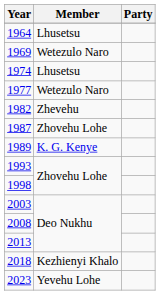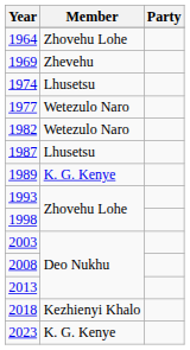 <table class="wikitable sortable">
 <tr>
 <th>Year</th>
 <th>Member</th>
 <th colspan="2">Party</th>
 </tr>
 <tr>
 </tr>
 <tr>
 <td><a href='#'>1964</a></td>
-<td>Lhusetsu</td>
+<td>Zhovehu Lohe</td>
 <td></td>
 </tr>
 <tr>
 <td><a href='#'>1969</a></td>
-<td>Wetezulo Naro</td>
+<td>Zhevehu</td>
 </tr>
 <tr>
 <td><a href='#'>1974</a></td>
 <td>Lhusetsu</td>
 <td></td>
 </tr>
 <tr>
 <td><a href='#'>1977</a></td>
 <td>Wetezulo Naro</td>
 </tr>
 <tr>
 <td><a href='#'>1982</a></td>
-<td>Zhevehu</td>
+<td>Wetezulo Naro</td>
 <td></td>
 </tr>
 <tr>
 <td><a href='#'>1987</a></td>
-<td>Zhovehu Lohe</td>
+<td>Lhusetsu</td>
 <td></td>
 </tr>
 <tr>
 <td><a href='#'>1989</a></td>
 <td><a href='#'>K. G. Kenye</a></td>
 <td></td>
 </tr>
 <tr>
 <td><a href='#'>1993</a></td>
 <td rowspan=2>Zhovehu Lohe</td>
 <td></td>
 </tr>
 <tr>
 <td><a href='#'>1998</a></td>
 </tr>
 <tr>
 <td><a href='#'>2003</a></td>
 <td rowspan=3>Deo Nukhu</td>
 <td></td>
 </tr>
 <tr>
 <td><a href='#'>2008</a></td>
 <td></td>
 </tr>
 <tr>
 <td><a href='#'>2013</a></td>
 <td></td>
 </tr>
 <tr>
 <td><a href='#'>2018</a></td>
 <td>Kezhienyi Khalo</td>
 </tr>
 <tr>
 <td><a href='#'>2023</a></td>
-<td>Yevehu Lohe</td>
+<td>K. G. Kenye</td>
 <td></td>
 </tr>
 </table>
